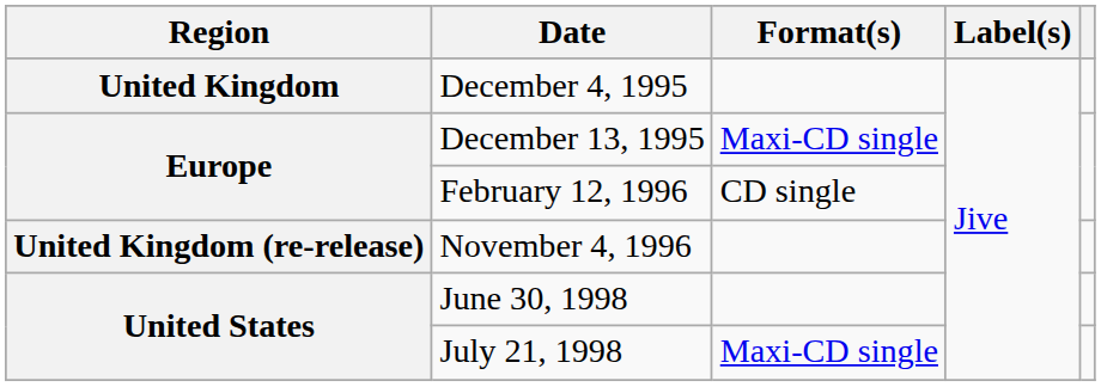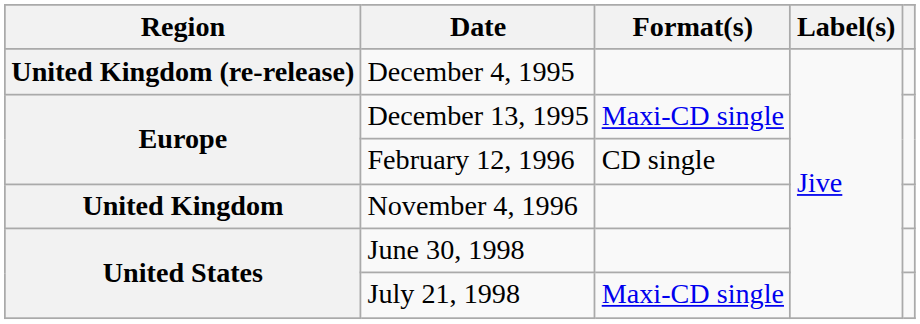 <table class="wikitable plainrowheaders">
 <tr>
 <th scope="col">Region</th>
 <th scope="col">Date</th>
 <th scope="col">Format(s)</th>
 <th scope="col">Label(s)</th>
 <th scope="col"></th>
 </tr>
 <tr>
-<th scope="row">United Kingdom</th>
+<th scope="row">United Kingdom (re-release)</th>
 <td>December 4, 1995</td>
 <td></td>
 <td rowspan="6"><a href='#'>Jive</a></td>
 <td></td>
 </tr>
 <tr>
 <th scope="row" rowspan="2">Europe</th>
 <td>December 13, 1995</td>
 <td><a href='#'>Maxi-CD single</a></td>
 <td rowspan="2"></td>
 </tr>
 <tr>
 <td>February 12, 1996</td>
 <td>CD single</td>
 </tr>
 <tr>
-<th scope="row">United Kingdom (re-release)</th>
+<th scope="row">United Kingdom</th>
 <td>November 4, 1996</td>
 <td></td>
 <td></td>
 </tr>
 <tr>
 <th scope="row" rowspan="2">United States</th>
 <td>June 30, 1998</td>
 <td></td>
 <td></td>
 </tr>
 <tr>
 <td>July 21, 1998</td>
 <td><a href='#'>Maxi-CD single</a></td>
 <td></td>
 </tr>
 </table>
